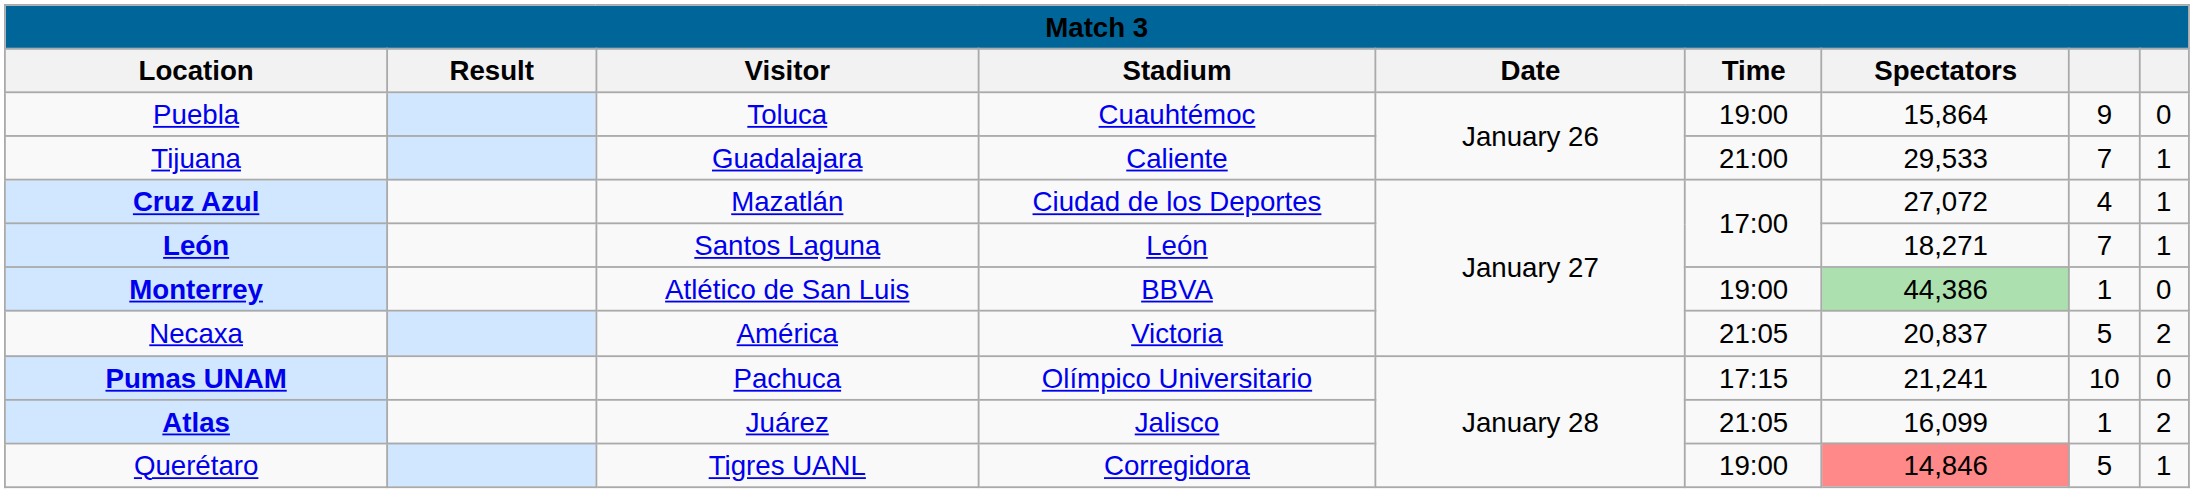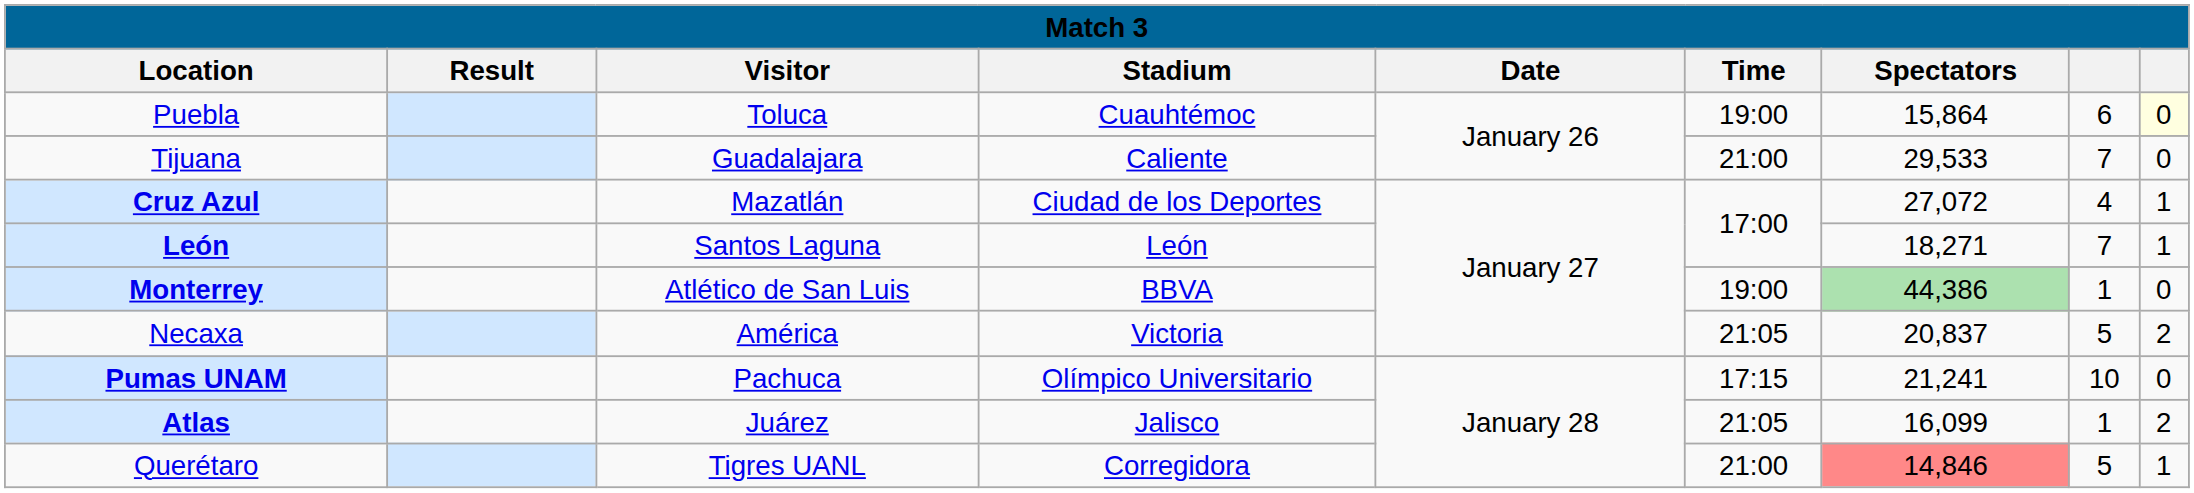 <table class="wikitable mw-collapsible mw-collapsed" style="font-size:95%; text-align: center; width: 95%;">
 <tr>
 <th colspan="9" style=" background: #006699 " width="100%;" align="center"><b>Match 3</b></th>
 </tr>
 <tr>
 <th width="125">Location</th>
 <th width="65">Result</th>
 <th width="125">Visitor</th>
 <th width="130">Stadium</th>
 <th width="100">Date</th>
 <th width="40">Time</th>
 <th width="50">Spectators</th>
 <th width="10"></th>
 <th width="10"></th>
 </tr>
 <tr aling="center">
 <td><a href='#'>Puebla</a></td>
 <td bgcolor="D0E7FF"><strong></strong></td>
 <td><a href='#'>Toluca</a></td>
 <td><a href='#'>Cuauhtémoc</a></td>
 <td rowspan="2">January 26</td>
 <td>19:00</td>
 <td>15,864</td>
-<td>9</td>
-<td>0</td>
+<td>6</td>
+<td style="background: lightyellow;">0</td>
 </tr>
 <tr aling="center">
 <td><a href='#'>Tijuana</a></td>
 <td bgcolor="D0E7FF"><strong></strong></td>
 <td><a href='#'>Guadalajara</a></td>
 <td><a href='#'>Caliente</a></td>
 <td>21:00</td>
 <td>29,533</td>
 <td>7</td>
-<td>1</td>
+<td>0</td>
 </tr>
 <tr aling="center">
 <td bgcolor="D0E7FF"><strong><a href='#'>Cruz Azul</a></strong></td>
 <td></td>
 <td><a href='#'>Mazatlán</a></td>
 <td><a href='#'>Ciudad de los Deportes</a></td>
 <td rowspan="4">January 27</td>
 <td rowspan="2">17:00</td>
 <td>27,072</td>
 <td>4</td>
 <td>1</td>
 </tr>
 <tr aling="center">
 <td bgcolor="D0E7FF"><strong><a href='#'>León</a></strong></td>
 <td></td>
 <td><a href='#'>Santos Laguna</a></td>
 <td><a href='#'>León</a></td>
 <td>18,271</td>
 <td>7</td>
 <td>1</td>
 </tr>
 <tr aling="center">
 <td bgcolor="D0E7FF"><strong><a href='#'>Monterrey</a></strong></td>
 <td></td>
 <td><a href='#'>Atlético de San Luis</a></td>
 <td><a href='#'>BBVA</a></td>
 <td>19:00</td>
 <td bgcolor=#ACE1AF>44,386</td>
 <td>1</td>
 <td>0</td>
 </tr>
 <tr aling="center">
 <td><a href='#'>Necaxa</a></td>
 <td bgcolor="D0E7FF"><strong></strong></td>
 <td><a href='#'>América</a></td>
 <td><a href='#'>Victoria</a></td>
 <td>21:05</td>
 <td>20,837</td>
 <td>5</td>
 <td>2</td>
 </tr>
 <tr aling="center">
 <td bgcolor="D0E7FF"><strong><a href='#'>Pumas UNAM</a></strong></td>
 <td></td>
 <td><a href='#'>Pachuca</a></td>
 <td><a href='#'>Olímpico Universitario</a></td>
 <td rowspan="3">January 28</td>
 <td>17:15</td>
 <td>21,241</td>
 <td>10</td>
 <td>0</td>
 </tr>
 <tr aling="center">
 <td bgcolor="D0E7FF"><strong><a href='#'>Atlas</a></strong></td>
 <td></td>
 <td><a href='#'>Juárez</a></td>
 <td><a href='#'>Jalisco</a></td>
 <td>21:05</td>
 <td>16,099</td>
 <td>1</td>
 <td>2</td>
 </tr>
 <tr aling="center">
 <td><a href='#'>Querétaro</a></td>
 <td bgcolor="D0E7FF"><strong></strong></td>
 <td><a href='#'>Tigres UANL</a></td>
 <td><a href='#'>Corregidora</a></td>
-<td>19:00</td>
+<td>21:00</td>
 <td bgcolor=#FF8888>14,846</td>
 <td>5</td>
 <td>1</td>
 </tr>
 </table>
